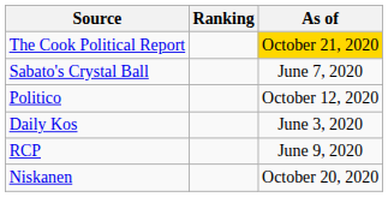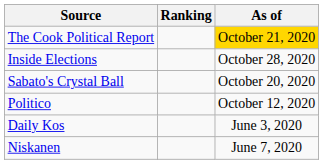 <table class="wikitable" style="text-align:center">
 <tr>
 <th>Source</th>
 <th>Ranking</th>
 <th>As of</th>
 </tr>
 <tr>
 <td align=left><a href='#'>The Cook Political Report</a></td>
 <td></td>
 <td style="background: gold;">October 21, 2020</td>
 </tr>
 <tr>
+<td align=left><a href='#'>Inside Elections</a></td>
+<td></td>
+<td>October 28, 2020</td>
+</tr>
+<tr>
 <td align=left><a href='#'>Sabato's Crystal Ball</a></td>
 <td></td>
-<td>June 7, 2020</td>
+<td>October 20, 2020</td>
 </tr>
 <tr>
 <td align="left"><a href='#'>Politico</a></td>
 <td></td>
 <td>October 12, 2020</td>
 </tr>
 <tr>
 <td align="left"><a href='#'>Daily Kos</a></td>
 <td></td>
 <td>June 3, 2020</td>
 </tr>
 <tr>
-<td align="left"><a href='#'>RCP</a></td>
-<td></td>
-<td>June 9, 2020</td>
-</tr>
-<tr>
 <td align="left"><a href='#'>Niskanen</a></td>
 <td></td>
-<td>October 20, 2020</td>
+<td>June 7, 2020</td>
 </tr>
 </table>
